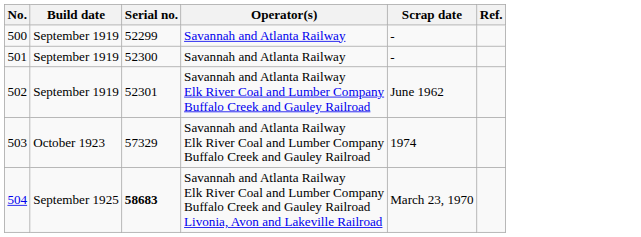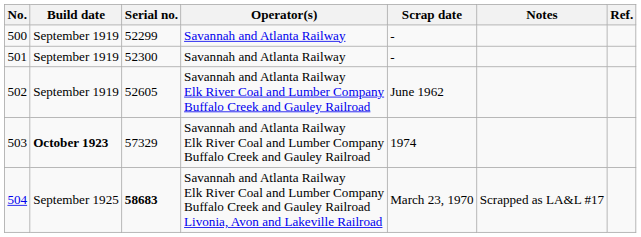 <table class="wikitable">
 <tr>
 <th>No.</th>
 <th>Build date</th>
 <th>Serial no.</th>
 <th>Operator(s)</th>
 <th>Scrap date</th>
+<th>Notes</th>
 <th>Ref.</th>
 </tr>
 <tr>
 <td>500</td>
 <td>September 1919</td>
 <td>52299</td>
 <td><a href='#'>Savannah and Atlanta Railway</a></td>
 <td>-</td>
 <td></td>
+<td></td>
 </tr>
 <tr>
 <td>501</td>
 <td>September 1919</td>
 <td>52300</td>
 <td>Savannah and Atlanta Railway</td>
 <td>-</td>
 <td></td>
+<td></td>
 </tr>
 <tr>
 <td>502</td>
 <td>September 1919</td>
-<td>52301</td>
+<td>52605</td>
 <td>Savannah and Atlanta Railway<br><a href='#'>Elk River Coal and Lumber Company</a><br><a href='#'>Buffalo Creek and Gauley Railroad</a></td>
 <td>June 1962</td>
+<td></td>
 <td></td>
 </tr>
 <tr>
 <td>503</td>
-<td>October 1923</td>
+<td><strong>October 1923</strong></td>
 <td>57329</td>
 <td>Savannah and Atlanta Railway<br>Elk River Coal and Lumber Company<br>Buffalo Creek and Gauley Railroad</td>
 <td>1974</td>
+<td></td>
 <td></td>
 </tr>
 <tr>
 <td><a href='#'>504</a></td>
 <td>September 1925</td>
 <td><strong>58683</strong></td>
 <td>Savannah and Atlanta Railway<br>Elk River Coal and Lumber Company<br>Buffalo Creek and Gauley Railroad<br><a href='#'>Livonia, Avon and Lakeville Railroad</a></td>
 <td>March 23, 1970</td>
+<td>Scrapped as LA&L #17</td>
 <td></td>
 </tr>
 </table>
